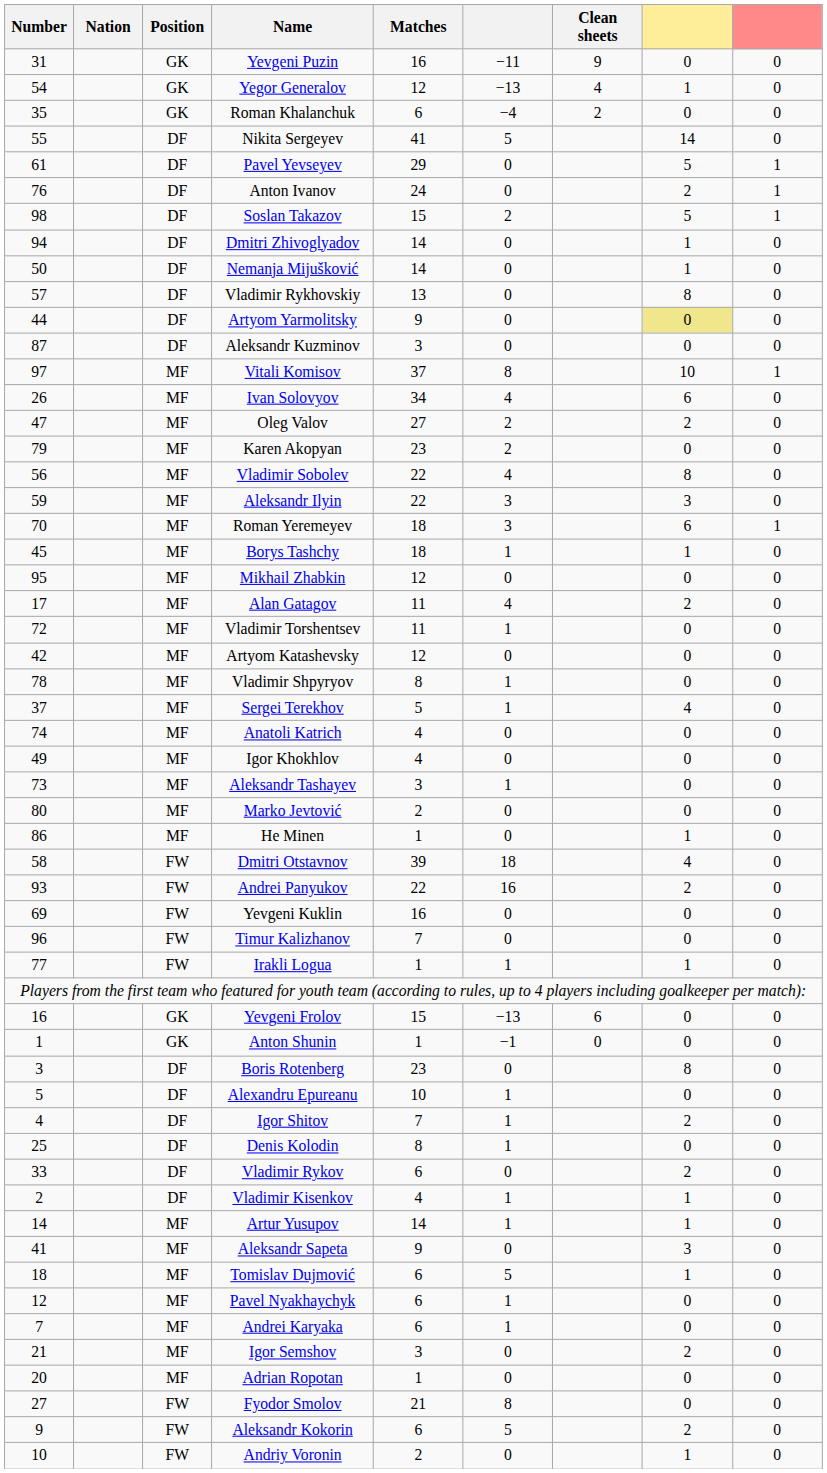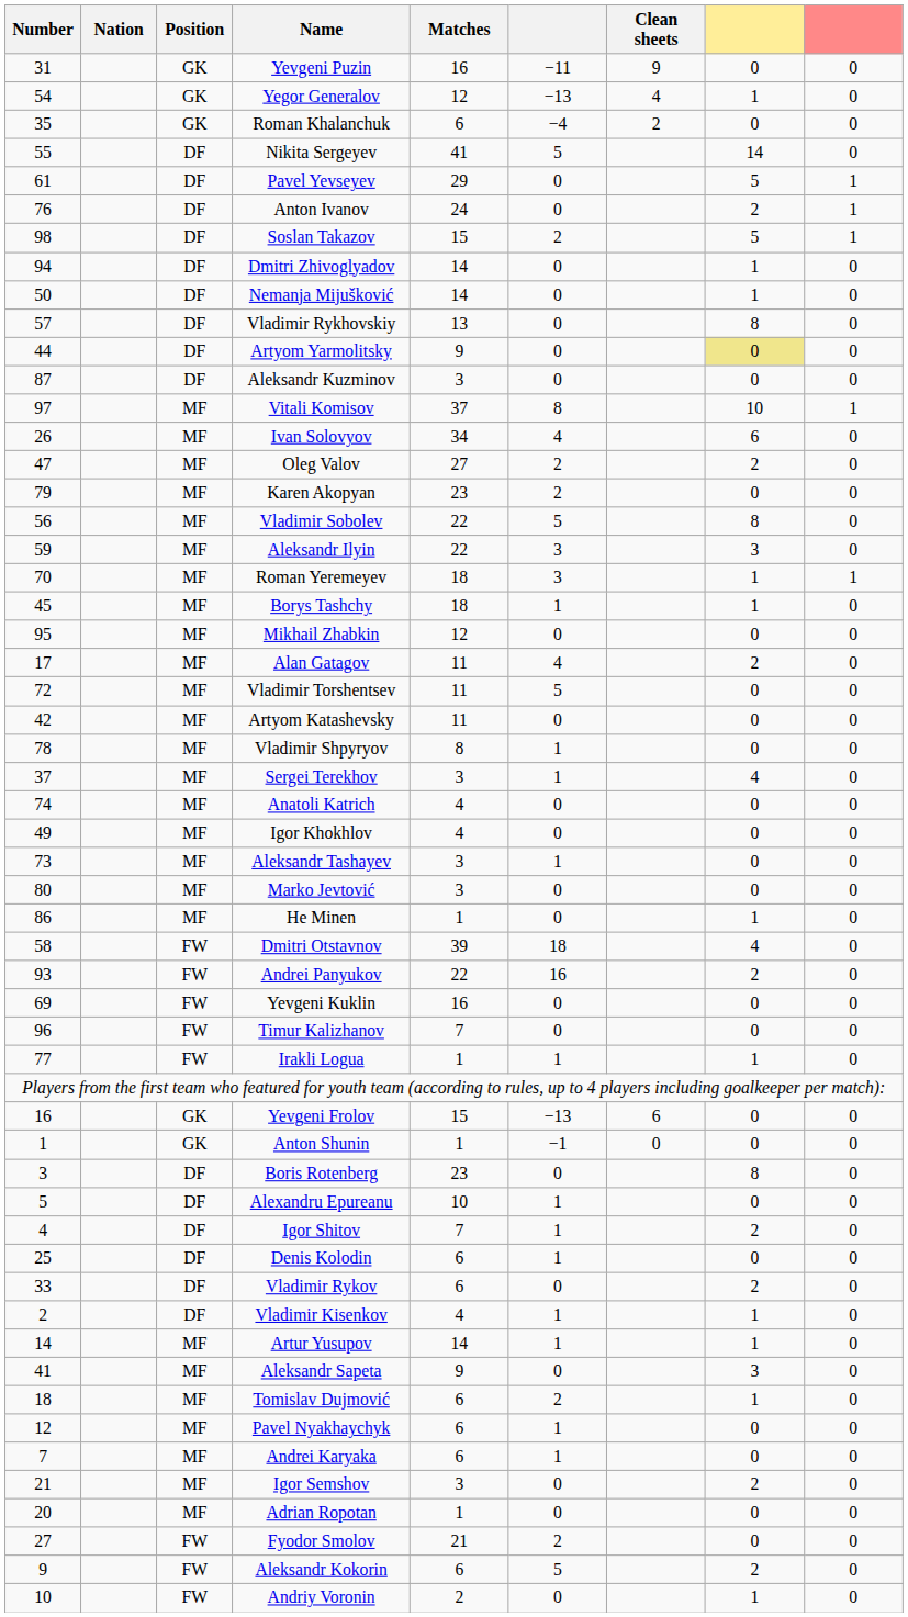 <table class="wikitable" style="font-size: 95%; text-align: center;">
 <tr>
 <th width=60>Number</th>
 <th width=60>Nation</th>
 <th width=60>Position</th>
 <th width=150>Name</th>
 <th width=80>Matches</th>
 <th width=80></th>
 <th width=80>Clean sheets</th>
 <th width=80 style="background: #FFEE99"></th>
 <th width=80 style="background: #FF8888"></th>
 </tr>
 <tr>
 <td>31</td>
 <td></td>
 <td>GK</td>
 <td><a href='#'>Yevgeni Puzin</a></td>
 <td>16</td>
 <td>−11</td>
 <td>9</td>
 <td>0</td>
 <td>0</td>
 </tr>
 <tr>
 <td>54</td>
 <td></td>
 <td>GK</td>
 <td><a href='#'>Yegor Generalov</a></td>
 <td>12</td>
 <td>−13</td>
 <td>4</td>
 <td>1</td>
 <td>0</td>
 </tr>
 <tr>
 <td>35</td>
 <td></td>
 <td>GK</td>
 <td>Roman Khalanchuk</td>
 <td>6</td>
 <td>−4</td>
 <td>2</td>
 <td>0</td>
 <td>0</td>
 </tr>
 <tr>
 <td>55</td>
 <td></td>
 <td>DF</td>
 <td>Nikita Sergeyev</td>
 <td>41</td>
 <td>5</td>
 <td></td>
 <td>14</td>
 <td>0</td>
 </tr>
 <tr>
 <td>61</td>
 <td></td>
 <td>DF</td>
 <td><a href='#'>Pavel Yevseyev</a></td>
 <td>29</td>
 <td>0</td>
 <td></td>
 <td>5</td>
 <td>1</td>
 </tr>
 <tr>
 <td>76</td>
 <td></td>
 <td>DF</td>
 <td>Anton Ivanov</td>
 <td>24</td>
 <td>0</td>
 <td></td>
 <td>2</td>
 <td>1</td>
 </tr>
 <tr>
 <td>98</td>
 <td></td>
 <td>DF</td>
 <td><a href='#'>Soslan Takazov</a></td>
 <td>15</td>
 <td>2</td>
 <td></td>
 <td>5</td>
 <td>1</td>
 </tr>
 <tr>
 <td>94</td>
 <td></td>
 <td>DF</td>
 <td><a href='#'>Dmitri Zhivoglyadov</a></td>
 <td>14</td>
 <td>0</td>
 <td></td>
 <td>1</td>
 <td>0</td>
 </tr>
 <tr>
 <td>50</td>
 <td></td>
 <td>DF</td>
 <td><a href='#'>Nemanja Mijušković</a></td>
 <td>14</td>
 <td>0</td>
 <td></td>
 <td>1</td>
 <td>0</td>
 </tr>
 <tr>
 <td>57</td>
 <td></td>
 <td>DF</td>
 <td>Vladimir Rykhovskiy</td>
 <td>13</td>
 <td>0</td>
 <td></td>
 <td>8</td>
 <td>0</td>
 </tr>
 <tr>
 <td>44</td>
 <td></td>
 <td>DF</td>
 <td><a href='#'>Artyom Yarmolitsky</a></td>
 <td>9</td>
 <td>0</td>
 <td></td>
 <td style="background: khaki;">0</td>
 <td>0</td>
 </tr>
 <tr>
 <td>87</td>
 <td></td>
 <td>DF</td>
 <td>Aleksandr Kuzminov</td>
 <td>3</td>
 <td>0</td>
 <td></td>
 <td>0</td>
 <td>0</td>
 </tr>
 <tr>
 <td>97</td>
 <td></td>
 <td>MF</td>
 <td><a href='#'>Vitali Komisov</a></td>
 <td>37</td>
 <td>8</td>
 <td></td>
 <td>10</td>
 <td>1</td>
 </tr>
 <tr>
 <td>26</td>
 <td></td>
 <td>MF</td>
 <td><a href='#'>Ivan Solovyov</a></td>
 <td>34</td>
 <td>4</td>
 <td></td>
 <td>6</td>
 <td>0</td>
 </tr>
 <tr>
 <td>47</td>
 <td></td>
 <td>MF</td>
 <td>Oleg Valov</td>
 <td>27</td>
 <td>2</td>
 <td></td>
 <td>2</td>
 <td>0</td>
 </tr>
 <tr>
 <td>79</td>
 <td></td>
 <td>MF</td>
 <td>Karen Akopyan</td>
 <td>23</td>
 <td>2</td>
 <td></td>
 <td>0</td>
 <td>0</td>
 </tr>
 <tr>
 <td>56</td>
 <td></td>
 <td>MF</td>
 <td><a href='#'>Vladimir Sobolev</a></td>
 <td>22</td>
-<td>4</td>
+<td>5</td>
 <td></td>
 <td>8</td>
 <td>0</td>
 </tr>
 <tr>
 <td>59</td>
 <td></td>
 <td>MF</td>
 <td><a href='#'>Aleksandr Ilyin</a></td>
 <td>22</td>
 <td>3</td>
 <td></td>
 <td>3</td>
 <td>0</td>
 </tr>
 <tr>
 <td>70</td>
 <td></td>
 <td>MF</td>
 <td>Roman Yeremeyev</td>
 <td>18</td>
 <td>3</td>
 <td></td>
-<td>6</td>
+<td>1</td>
 <td>1</td>
 </tr>
 <tr>
 <td>45</td>
 <td></td>
 <td>MF</td>
 <td><a href='#'>Borys Tashchy</a></td>
 <td>18</td>
 <td>1</td>
 <td></td>
 <td>1</td>
 <td>0</td>
 </tr>
 <tr>
 <td>95</td>
 <td></td>
 <td>MF</td>
 <td><a href='#'>Mikhail Zhabkin</a></td>
 <td>12</td>
 <td>0</td>
 <td></td>
 <td>0</td>
 <td>0</td>
 </tr>
 <tr>
 <td>17</td>
 <td></td>
 <td>MF</td>
 <td><a href='#'>Alan Gatagov</a></td>
 <td>11</td>
 <td>4</td>
 <td></td>
 <td>2</td>
 <td>0</td>
 </tr>
 <tr>
 <td>72</td>
 <td></td>
 <td>MF</td>
 <td>Vladimir Torshentsev</td>
 <td>11</td>
-<td>1</td>
+<td>5</td>
 <td></td>
 <td>0</td>
 <td>0</td>
 </tr>
 <tr>
 <td>42</td>
 <td></td>
 <td>MF</td>
 <td>Artyom Katashevsky</td>
-<td>12</td>
+<td>11</td>
 <td>0</td>
 <td></td>
 <td>0</td>
 <td>0</td>
 </tr>
 <tr>
 <td>78</td>
 <td></td>
 <td>MF</td>
 <td>Vladimir Shpyryov</td>
 <td>8</td>
 <td>1</td>
 <td></td>
 <td>0</td>
 <td>0</td>
 </tr>
 <tr>
 <td>37</td>
 <td></td>
 <td>MF</td>
 <td><a href='#'>Sergei Terekhov</a></td>
-<td>5</td>
+<td>3</td>
 <td>1</td>
 <td></td>
 <td>4</td>
 <td>0</td>
 </tr>
 <tr>
 <td>74</td>
 <td></td>
 <td>MF</td>
 <td><a href='#'>Anatoli Katrich</a></td>
 <td>4</td>
 <td>0</td>
 <td></td>
 <td>0</td>
 <td>0</td>
 </tr>
 <tr>
 <td>49</td>
 <td></td>
 <td>MF</td>
 <td>Igor Khokhlov</td>
 <td>4</td>
 <td>0</td>
 <td></td>
 <td>0</td>
 <td>0</td>
 </tr>
 <tr>
 <td>73</td>
 <td></td>
 <td>MF</td>
 <td><a href='#'>Aleksandr Tashayev</a></td>
 <td>3</td>
 <td>1</td>
 <td></td>
 <td>0</td>
 <td>0</td>
 </tr>
 <tr>
 <td>80</td>
 <td></td>
 <td>MF</td>
 <td><a href='#'>Marko Jevtović</a></td>
-<td>2</td>
+<td>3</td>
 <td>0</td>
 <td></td>
 <td>0</td>
 <td>0</td>
 </tr>
 <tr>
 <td>86</td>
 <td></td>
 <td>MF</td>
 <td>He Minen</td>
 <td>1</td>
 <td>0</td>
 <td></td>
 <td>1</td>
 <td>0</td>
 </tr>
 <tr>
 <td>58</td>
 <td></td>
 <td>FW</td>
 <td><a href='#'>Dmitri Otstavnov</a></td>
 <td>39</td>
 <td>18</td>
 <td></td>
 <td>4</td>
 <td>0</td>
 </tr>
 <tr>
 <td>93</td>
 <td></td>
 <td>FW</td>
 <td><a href='#'>Andrei Panyukov</a></td>
 <td>22</td>
 <td>16</td>
 <td></td>
 <td>2</td>
 <td>0</td>
 </tr>
 <tr>
 <td>69</td>
 <td></td>
 <td>FW</td>
 <td>Yevgeni Kuklin</td>
 <td>16</td>
 <td>0</td>
 <td></td>
 <td>0</td>
 <td>0</td>
 </tr>
 <tr>
 <td>96</td>
 <td></td>
 <td>FW</td>
 <td><a href='#'>Timur Kalizhanov</a></td>
 <td>7</td>
 <td>0</td>
 <td></td>
 <td>0</td>
 <td>0</td>
 </tr>
 <tr>
 <td>77</td>
 <td></td>
 <td>FW</td>
 <td><a href='#'>Irakli Logua</a></td>
 <td>1</td>
 <td>1</td>
 <td></td>
 <td>1</td>
 <td>0</td>
 </tr>
 <tr>
 <td colspan="10"><em>Players from the first team who featured for youth team (according to rules, up to 4 players including goalkeeper per match):</em></td>
 </tr>
 <tr>
 <td>16</td>
 <td></td>
 <td>GK</td>
 <td><a href='#'>Yevgeni Frolov</a></td>
 <td>15</td>
 <td>−13</td>
 <td>6</td>
 <td>0</td>
 <td>0</td>
 </tr>
 <tr>
 <td>1</td>
 <td></td>
 <td>GK</td>
 <td><a href='#'>Anton Shunin</a></td>
 <td>1</td>
 <td>−1</td>
 <td>0</td>
 <td>0</td>
 <td>0</td>
 </tr>
 <tr>
 <td>3</td>
 <td></td>
 <td>DF</td>
 <td><a href='#'>Boris Rotenberg</a></td>
 <td>23</td>
 <td>0</td>
 <td></td>
 <td>8</td>
 <td>0</td>
 </tr>
 <tr>
 <td>5</td>
 <td></td>
 <td>DF</td>
 <td><a href='#'>Alexandru Epureanu</a></td>
 <td>10</td>
 <td>1</td>
 <td></td>
 <td>0</td>
 <td>0</td>
 </tr>
 <tr>
 <td>4</td>
 <td></td>
 <td>DF</td>
 <td><a href='#'>Igor Shitov</a></td>
 <td>7</td>
 <td>1</td>
 <td></td>
 <td>2</td>
 <td>0</td>
 </tr>
 <tr>
 <td>25</td>
 <td></td>
 <td>DF</td>
 <td><a href='#'>Denis Kolodin</a></td>
-<td>8</td>
+<td>6</td>
 <td>1</td>
 <td></td>
 <td>0</td>
 <td>0</td>
 </tr>
 <tr>
 <td>33</td>
 <td></td>
 <td>DF</td>
 <td><a href='#'>Vladimir Rykov</a></td>
 <td>6</td>
 <td>0</td>
 <td></td>
 <td>2</td>
 <td>0</td>
 </tr>
 <tr>
 <td>2</td>
 <td></td>
 <td>DF</td>
 <td><a href='#'>Vladimir Kisenkov</a></td>
 <td>4</td>
 <td>1</td>
 <td></td>
 <td>1</td>
 <td>0</td>
 </tr>
 <tr>
 <td>14</td>
 <td></td>
 <td>MF</td>
 <td><a href='#'>Artur Yusupov</a></td>
 <td>14</td>
 <td>1</td>
 <td></td>
 <td>1</td>
 <td>0</td>
 </tr>
 <tr>
 <td>41</td>
 <td></td>
 <td>MF</td>
 <td><a href='#'>Aleksandr Sapeta</a></td>
 <td>9</td>
 <td>0</td>
 <td></td>
 <td>3</td>
 <td>0</td>
 </tr>
 <tr>
 <td>18</td>
 <td></td>
 <td>MF</td>
 <td><a href='#'>Tomislav Dujmović</a></td>
 <td>6</td>
-<td>5</td>
+<td>2</td>
 <td></td>
 <td>1</td>
 <td>0</td>
 </tr>
 <tr>
 <td>12</td>
 <td></td>
 <td>MF</td>
 <td><a href='#'>Pavel Nyakhaychyk</a></td>
 <td>6</td>
 <td>1</td>
 <td></td>
 <td>0</td>
 <td>0</td>
 </tr>
 <tr>
 <td>7</td>
 <td></td>
 <td>MF</td>
 <td><a href='#'>Andrei Karyaka</a></td>
 <td>6</td>
 <td>1</td>
 <td></td>
 <td>0</td>
 <td>0</td>
 </tr>
 <tr>
 <td>21</td>
 <td></td>
 <td>MF</td>
 <td><a href='#'>Igor Semshov</a></td>
 <td>3</td>
 <td>0</td>
 <td></td>
 <td>2</td>
 <td>0</td>
 </tr>
 <tr>
 <td>20</td>
 <td></td>
 <td>MF</td>
 <td><a href='#'>Adrian Ropotan</a></td>
 <td>1</td>
 <td>0</td>
 <td></td>
 <td>0</td>
 <td>0</td>
 </tr>
 <tr>
 <td>27</td>
 <td></td>
 <td>FW</td>
 <td><a href='#'>Fyodor Smolov</a></td>
 <td>21</td>
-<td>8</td>
+<td>2</td>
 <td></td>
 <td>0</td>
 <td>0</td>
 </tr>
 <tr>
 <td>9</td>
 <td></td>
 <td>FW</td>
 <td><a href='#'>Aleksandr Kokorin</a></td>
 <td>6</td>
 <td>5</td>
 <td></td>
 <td>2</td>
 <td>0</td>
 </tr>
 <tr>
 <td>10</td>
 <td></td>
 <td>FW</td>
 <td><a href='#'>Andriy Voronin</a></td>
 <td>2</td>
 <td>0</td>
 <td></td>
 <td>1</td>
 <td>0</td>
 </tr>
 </table>
